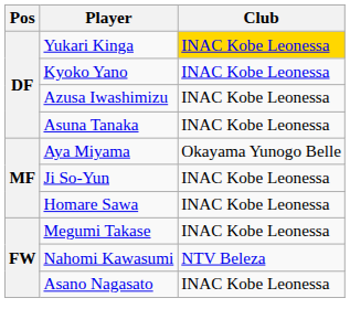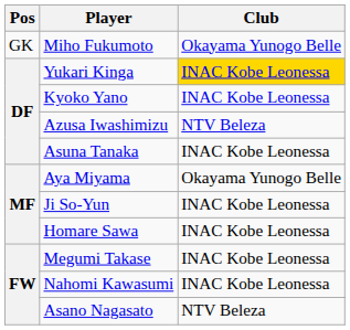 <table class="wikitable">
 <tr>
 <th>Pos</th>
 <th>Player</th>
 <th>Club</th>
+</tr>
+<tr>
+<td>GK</td>
+<td> <a href='#'>Miho Fukumoto</a></td>
+<td><a href='#'>Okayama Yunogo Belle</a></td>
 </tr>
 <tr>
 <th rowspan=4>DF</th>
 <td> <a href='#'>Yukari Kinga</a></td>
 <td style="background: gold;"><a href='#'>INAC Kobe Leonessa</a></td>
 </tr>
 <tr>
 <td> <a href='#'>Kyoko Yano</a></td>
 <td><a href='#'>INAC Kobe Leonessa</a></td>
 </tr>
 <tr>
 <td> <a href='#'>Azusa Iwashimizu</a></td>
-<td>INAC Kobe Leonessa</td>
+<td><a href='#'>NTV Beleza</a></td>
 </tr>
 <tr>
 <td> <a href='#'>Asuna Tanaka</a></td>
 <td>INAC Kobe Leonessa</td>
 </tr>
 <tr>
 <th rowspan=3>MF</th>
 <td> <a href='#'>Aya Miyama</a></td>
 <td>Okayama Yunogo Belle</td>
 </tr>
 <tr>
 <td> <a href='#'>Ji So-Yun</a></td>
 <td>INAC Kobe Leonessa</td>
 </tr>
 <tr>
 <td> <a href='#'>Homare Sawa</a></td>
 <td>INAC Kobe Leonessa</td>
 </tr>
 <tr>
 <th rowspan=3>FW</th>
 <td> <a href='#'>Megumi Takase</a></td>
 <td>INAC Kobe Leonessa</td>
 </tr>
 <tr>
 <td> <a href='#'>Nahomi Kawasumi</a></td>
-<td><a href='#'>NTV Beleza</a></td>
+<td>INAC Kobe Leonessa</td>
 </tr>
 <tr>
 <td> <a href='#'>Asano Nagasato</a></td>
-<td>INAC Kobe Leonessa</td>
+<td>NTV Beleza</td>
 </tr>
 </table>
